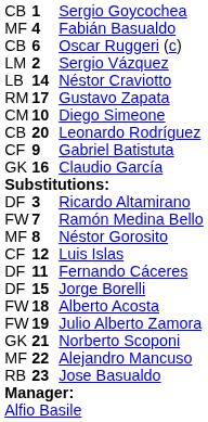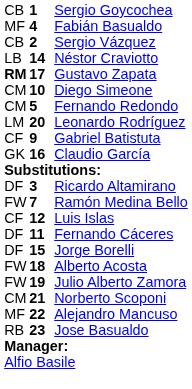 <table style="font-size:90%; margin:0.2em auto;" cellspacing="0" cellpadding="0">
 <tr |no=22|pos=MF|name=>
 <th width="25"></th>
 <th width="25"></th>
 </tr>
 <tr>
 <td>CB</td>
 <td><strong>1</strong></td>
 <td><a href='#'>Sergio Goycochea</a></td>
 </tr>
 <tr>
 <td>MF</td>
 <td><strong>4</strong></td>
 <td><a href='#'>Fabián Basualdo</a></td>
 <td></td>
 </tr>
 <tr>
 <td>CB</td>
-<td><strong>6</strong></td>
-<td><a href='#'>Oscar Ruggeri</a> (<a href='#'>c</a>)</td>
-<td></td>
-<td></td>
-</tr>
-<tr>
-<td>LM</td>
 <td><strong>2</strong></td>
 <td><a href='#'>Sergio Vázquez</a></td>
 </tr>
 <tr>
 <td>LB</td>
 <td><strong>14</strong></td>
 <td><a href='#'>Néstor Craviotto</a></td>
 </tr>
 <tr>
-<td>RM</td>
+<td><strong>RM</strong></td>
 <td><strong>17</strong></td>
 <td><a href='#'>Gustavo Zapata</a></td>
 </tr>
 <tr>
 <td>CM</td>
 <td><strong>10</strong></td>
 <td><a href='#'>Diego Simeone</a></td>
 </tr>
 <tr>
-<td>CB</td>
+<td>CM</td>
+<td><strong>5</strong></td>
+<td><a href='#'>Fernando Redondo</a></td>
+<td></td>
+<td></td>
+</tr>
+<tr>
+<td>LM</td>
 <td><strong>20</strong></td>
 <td><a href='#'>Leonardo Rodríguez</a></td>
 <td></td>
 <td></td>
 </tr>
 <tr>
 <td>CF</td>
 <td><strong>9</strong></td>
 <td><a href='#'>Gabriel Batistuta</a></td>
 <td></td>
 </tr>
 <tr>
 <td>GK</td>
 <td><strong>16</strong></td>
 <td><a href='#'>Claudio García</a></td>
 <td></td>
 </tr>
 <tr>
 <td colspan=3><strong>Substitutions:</strong></td>
 </tr>
 <tr>
 <td>DF</td>
 <td><strong>3</strong></td>
 <td><a href='#'>Ricardo Altamirano</a></td>
 </tr>
 <tr>
 <td>FW</td>
 <td><strong>7</strong></td>
 <td><a href='#'>Ramón Medina Bello</a></td>
 </tr>
 <tr>
-<td>MF</td>
-<td><strong>8</strong></td>
-<td><a href='#'>Néstor Gorosito</a></td>
-<td></td>
-<td></td>
-</tr>
-<tr>
 <td>CF</td>
 <td><strong>12</strong></td>
 <td><a href='#'>Luis Islas</a></td>
 </tr>
 <tr>
 <td>DF</td>
 <td><strong>11</strong></td>
 <td><a href='#'>Fernando Cáceres</a></td>
 </tr>
 <tr>
 <td>DF</td>
 <td><strong>15</strong></td>
 <td><a href='#'>Jorge Borelli</a></td>
 </tr>
 <tr>
 <td>FW</td>
 <td><strong>18</strong></td>
 <td><a href='#'>Alberto Acosta</a></td>
 </tr>
 <tr>
 <td>FW</td>
 <td><strong>19</strong></td>
 <td><a href='#'>Julio Alberto Zamora</a></td>
 </tr>
 <tr>
-<td>GK</td>
+<td>CM</td>
 <td><strong>21</strong></td>
 <td><a href='#'>Norberto Scoponi</a></td>
 </tr>
 <tr>
 <td>MF</td>
 <td><strong>22</strong></td>
 <td><a href='#'>Alejandro Mancuso</a></td>
 <td></td>
 <td></td>
 </tr>
 <tr>
 <td>RB</td>
 <td><strong>23</strong></td>
 <td><a href='#'>Jose Basualdo</a></td>
 </tr>
 <tr>
 <td colspan=3><strong>Manager:</strong></td>
 </tr>
 <tr>
 <td colspan="4"> <a href='#'>Alfio Basile</a></td>
 </tr>
 </table>
